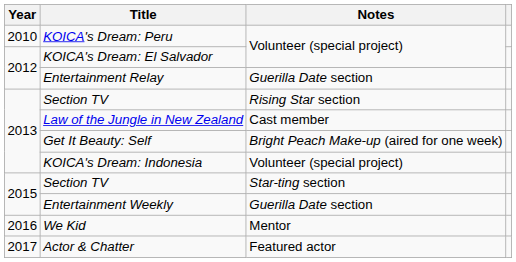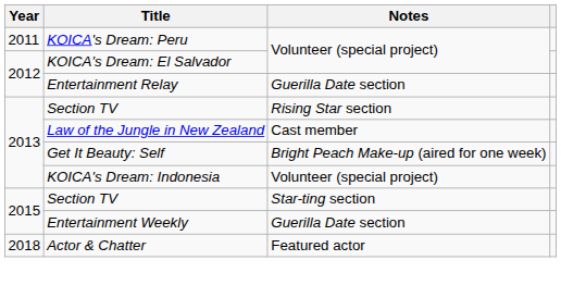 <table class="wikitable sortable">
 <tr>
 <th>Year</th>
 <th>Title</th>
 <th class="unsortable">Notes</th>
 <th></th>
 </tr>
 <tr>
-<td>2010</td>
+<td>2011</td>
 <td><em><a href='#'>KOICA</a>'s Dream: Peru</em></td>
 <td rowspan="2">Volunteer (special project)</td>
 <td></td>
 </tr>
 <tr>
 <td rowspan="2">2012</td>
 <td><em>KOICA's Dream: El Salvador</em></td>
 <td></td>
 </tr>
 <tr>
 <td><em>Entertainment Relay</em></td>
 <td><em>Guerilla Date</em> section</td>
 <td></td>
 </tr>
 <tr>
 <td rowspan="4">2013</td>
 <td><em>Section TV</em></td>
 <td><em>Rising Star</em> section</td>
 <td></td>
 </tr>
 <tr>
 <td><em><a href='#'>Law of the Jungle in New Zealand</a></em></td>
 <td>Cast member</td>
 <td></td>
 </tr>
 <tr>
 <td><em>Get It Beauty: Self</em></td>
 <td><em>Bright Peach Make-up</em> (aired for one week)</td>
 <td></td>
 </tr>
 <tr>
 <td><em>KOICA's Dream: Indonesia</em></td>
 <td>Volunteer (special project)</td>
 <td></td>
 </tr>
 <tr>
 <td rowspan="2">2015</td>
 <td><em>Section TV</em></td>
 <td><em>Star-ting</em> section</td>
 <td></td>
 </tr>
 <tr>
 <td><em>Entertainment Weekly</em></td>
 <td><em>Guerilla Date</em> section</td>
 <td></td>
 </tr>
 <tr>
-<td>2016</td>
-<td><em>We Kid</em></td>
-<td>Mentor</td>
-<td></td>
-</tr>
-<tr>
-<td>2017</td>
+<td>2018</td>
 <td><em>Actor & Chatter</em></td>
 <td>Featured actor</td>
 <td></td>
 </tr>
 </table>
